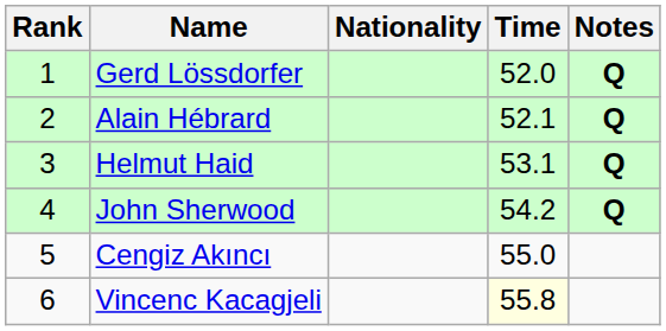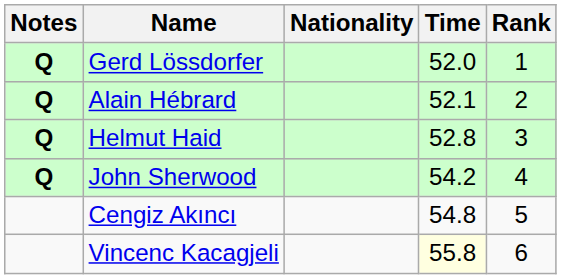 <table class="wikitable sortable" style="text-align:center">
 <tr>
-<th>Rank</th>
+<th>Notes</th>
 <th>Name</th>
 <th>Nationality</th>
 <th>Time</th>
-<th>Notes</th>
+<th>Rank</th>
 </tr>
 <tr bgcolor=ccffcc>
-<td>1</td>
+<td><strong>Q</strong></td>
 <td align=left><a href='#'>Gerd Lössdorfer</a></td>
 <td align=left></td>
 <td>52.0</td>
-<td><strong>Q</strong></td>
+<td>1</td>
 </tr>
 <tr bgcolor=ccffcc>
-<td>2</td>
+<td><strong>Q</strong></td>
 <td align=left><a href='#'>Alain Hébrard</a></td>
 <td align=left></td>
 <td>52.1</td>
-<td><strong>Q</strong></td>
+<td>2</td>
 </tr>
 <tr bgcolor=ccffcc>
-<td>3</td>
+<td><strong>Q</strong></td>
 <td align=left><a href='#'>Helmut Haid</a></td>
 <td align=left></td>
-<td>53.1</td>
-<td><strong>Q</strong></td>
+<td>52.8</td>
+<td>3</td>
 </tr>
 <tr bgcolor=ccffcc>
-<td>4</td>
+<td><strong>Q</strong></td>
 <td align=left><a href='#'>John Sherwood</a></td>
 <td align=left></td>
 <td>54.2</td>
-<td><strong>Q</strong></td>
+<td>4</td>
 </tr>
 <tr>
-<td>5</td>
+<td></td>
 <td align=left><a href='#'>Cengiz Akıncı</a></td>
 <td align=left></td>
-<td>55.0</td>
-<td></td>
+<td>54.8</td>
+<td>5</td>
 </tr>
 <tr>
-<td>6</td>
+<td></td>
 <td align=left><a href='#'>Vincenc Kacagjeli</a></td>
 <td align=left></td>
 <td style="background: lightyellow;">55.8</td>
-<td></td>
+<td>6</td>
 </tr>
 </table>
